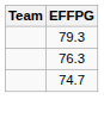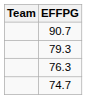 <table class=wikitable>
 <tr>
 <th>Team</th>
 <th>EFFPG</th>
+</tr>
+<tr>
+<td></td>
+<td align=center>90.7</td>
 </tr>
 <tr>
 <td></td>
 <td align=center>79.3</td>
 </tr>
 <tr>
 <td></td>
 <td align=center>76.3</td>
 </tr>
 <tr>
 <td></td>
 <td align=center>74.7</td>
 </tr>
 </table>
